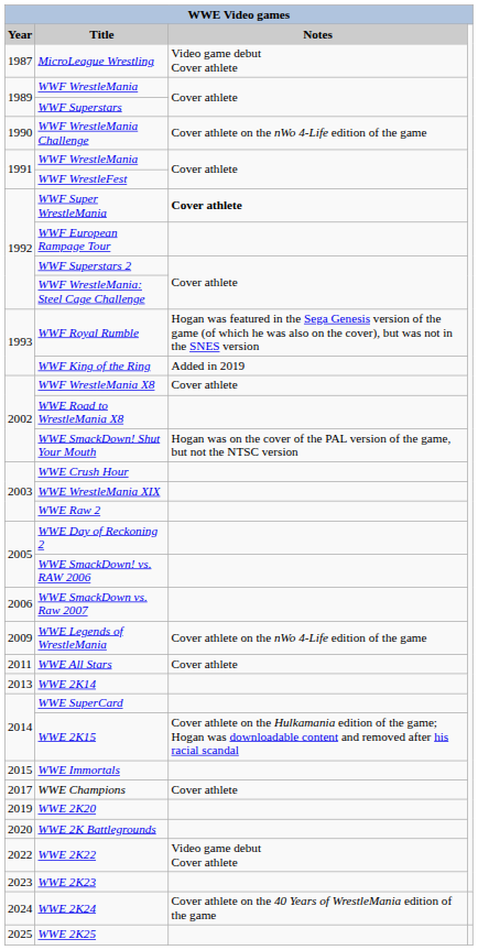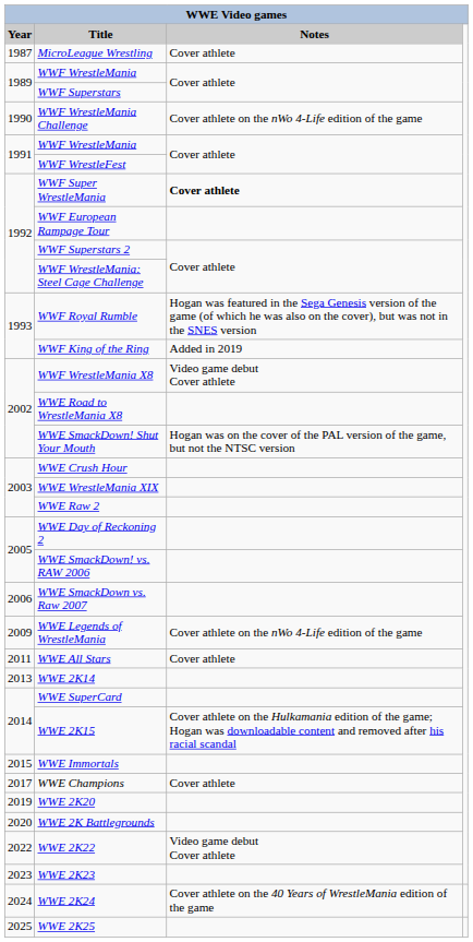 <table class="wikitable sortable">
 <tr style="text-align:center;">
 <th colspan=4 style="background:#B0C4DE;">WWE Video games</th>
 </tr>
 <tr style="text-align:center;">
 <th style="background:#ccc;">Year</th>
 <th style="background:#ccc;">Title</th>
 <th style="background:#ccc;">Notes</th>
 </tr>
 <tr>
 <td>1987</td>
 <td><em><a href='#'>MicroLeague Wrestling</a></em></td>
-<td>Video game debut <br> Cover athlete</td>
+<td>Cover athlete</td>
 </tr>
 <tr>
 <td rowspan="2">1989</td>
 <td><em><a href='#'>WWF WrestleMania</a></em></td>
 <td rowspan="2">Cover athlete</td>
 </tr>
 <tr>
 <td><em><a href='#'>WWF Superstars</a></em></td>
 </tr>
 <tr>
 <td>1990</td>
 <td><em><a href='#'>WWF WrestleMania Challenge</a></em></td>
 <td>Cover athlete on the <em>nWo 4-Life</em> edition of the game</td>
 </tr>
 <tr>
 <td rowspan="2">1991</td>
 <td><em><a href='#'>WWF WrestleMania</a></em></td>
 <td rowspan="2">Cover athlete</td>
 </tr>
 <tr>
 <td><em><a href='#'>WWF WrestleFest</a></em></td>
 </tr>
 <tr>
 <td rowspan="4">1992</td>
 <td><em><a href='#'>WWF Super WrestleMania</a></em></td>
 <td><strong>Cover athlete</strong></td>
 </tr>
 <tr>
 <td><em><a href='#'>WWF European Rampage Tour</a></em></td>
 <td></td>
 </tr>
 <tr>
 <td><em><a href='#'>WWF Superstars 2</a></em></td>
 <td rowspan="2">Cover athlete</td>
 </tr>
 <tr>
 <td><em><a href='#'>WWF WrestleMania: Steel Cage Challenge</a></em></td>
 </tr>
 <tr>
 <td rowspan="2">1993</td>
 <td><em><a href='#'>WWF Royal Rumble</a></em></td>
 <td>Hogan was featured in the <a href='#'>Sega Genesis</a> version of the game (of which he was also on the cover), but was not in the <a href='#'>SNES</a> version</td>
 </tr>
 <tr>
 <td><em><a href='#'>WWF King of the Ring</a></em></td>
 <td>Added in 2019</td>
 </tr>
 <tr>
 <td rowspan="3">2002</td>
 <td><em><a href='#'>WWF WrestleMania X8</a></em></td>
-<td>Cover athlete</td>
+<td>Video game debut <br> Cover athlete</td>
 </tr>
 <tr>
 <td><em><a href='#'>WWE Road to WrestleMania X8</a></em></td>
 <td></td>
 </tr>
 <tr>
 <td><em><a href='#'>WWE SmackDown! Shut Your Mouth</a></em></td>
 <td>Hogan was on the cover of the PAL version of the game, but not the NTSC version</td>
 </tr>
 <tr>
 <td rowspan="3">2003</td>
 <td><em><a href='#'>WWE Crush Hour</a></em></td>
 <td></td>
 </tr>
 <tr>
 <td><em><a href='#'>WWE WrestleMania XIX</a></em></td>
 <td></td>
 </tr>
 <tr>
 <td><em><a href='#'>WWE Raw 2</a></em></td>
 <td></td>
 </tr>
 <tr>
 <td rowspan="2">2005</td>
 <td><em><a href='#'>WWE Day of Reckoning 2</a></em></td>
 <td></td>
 </tr>
 <tr>
 <td><em><a href='#'>WWE SmackDown! vs. RAW 2006</a></em></td>
 <td></td>
 </tr>
 <tr>
 <td>2006</td>
 <td><em><a href='#'>WWE SmackDown vs. Raw 2007</a></em></td>
 <td></td>
 </tr>
 <tr>
 <td>2009</td>
 <td><em><a href='#'>WWE Legends of WrestleMania</a></em></td>
 <td>Cover athlete on the <em>nWo 4-Life</em> edition of the game</td>
 </tr>
 <tr>
 <td>2011</td>
 <td><em><a href='#'>WWE All Stars</a></em></td>
 <td>Cover athlete</td>
 </tr>
 <tr>
 <td>2013</td>
 <td><em><a href='#'>WWE 2K14</a></em></td>
 <td></td>
 </tr>
 <tr>
 <td rowspan="2">2014</td>
 <td><em><a href='#'>WWE SuperCard</a></em></td>
 <td></td>
 </tr>
 <tr>
 <td><em><a href='#'>WWE 2K15</a></em></td>
 <td>Cover athlete on the <em>Hulkamania</em> edition of the game; Hogan was <a href='#'>downloadable content</a> and removed after <a href='#'>his racial scandal</a></td>
 </tr>
 <tr>
 <td>2015</td>
 <td><em><a href='#'>WWE Immortals</a></em></td>
 <td></td>
 </tr>
 <tr>
 <td>2017</td>
 <td><em>WWE Champions</em></td>
 <td>Cover athlete</td>
 </tr>
 <tr>
 <td>2019</td>
 <td><em><a href='#'>WWE 2K20</a></em></td>
 <td></td>
 </tr>
 <tr>
 <td>2020</td>
 <td><em><a href='#'>WWE 2K Battlegrounds</a></em></td>
 <td></td>
 </tr>
 <tr>
 <td>2022</td>
 <td><em><a href='#'>WWE 2K22</a></em></td>
 <td>Video game debut <br> Cover athlete</td>
 </tr>
 <tr>
 <td>2023</td>
 <td><em><a href='#'>WWE 2K23</a></em></td>
 <td></td>
 </tr>
 <tr>
 <td>2024</td>
 <td><em><a href='#'>WWE 2K24</a></em></td>
 <td>Cover athlete on the <em>40 Years of WrestleMania</em> edition of the game</td>
 <td></td>
 </tr>
 <tr>
 <td>2025</td>
 <td><em><a href='#'>WWE 2K25</a></em></td>
 <td></td>
 </tr>
 </table>
